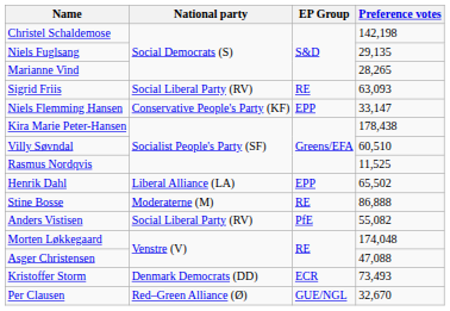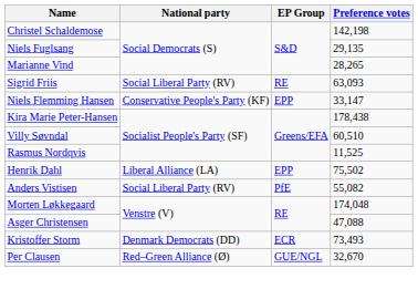 <table class="sortable wikitable">
 <tr>
 <th>Name</th>
 <th>National party</th>
 <th>EP Group</th>
 <th><a href='#'>Preference votes</a></th>
 </tr>
 <tr>
 <td><a href='#'>Christel Schaldemose</a></td>
 <td rowspan="3"> <a href='#'>Social Democrats</a> (S)</td>
 <td rowspan="3"> <a href='#'>S&D</a></td>
 <td>142,198</td>
 </tr>
 <tr>
 <td><a href='#'>Niels Fuglsang</a></td>
 <td>29,135</td>
 </tr>
 <tr>
 <td><a href='#'>Marianne Vind</a></td>
 <td>28,265</td>
 </tr>
 <tr>
 <td><a href='#'>Sigrid Friis</a></td>
 <td> <a href='#'>Social Liberal Party</a> (RV)</td>
 <td> <a href='#'>RE</a></td>
 <td>63,093</td>
 </tr>
 <tr>
 <td><a href='#'>Niels Flemming Hansen</a></td>
 <td> <a href='#'>Conservative People's Party</a> (KF)</td>
 <td> <a href='#'>EPP</a></td>
 <td>33,147</td>
 </tr>
 <tr>
 <td><a href='#'>Kira Marie Peter-Hansen</a></td>
 <td rowspan="3"> <a href='#'>Socialist People's Party</a> (SF)</td>
 <td rowspan="3"> <a href='#'>Greens/EFA</a></td>
 <td>178,438</td>
 </tr>
 <tr>
 <td><a href='#'>Villy Søvndal</a></td>
 <td>60,510</td>
 </tr>
 <tr>
 <td><a href='#'>Rasmus Nordqvis</a></td>
 <td>11,525</td>
 </tr>
 <tr>
 <td><a href='#'>Henrik Dahl</a></td>
 <td> <a href='#'>Liberal Alliance</a> (LA)</td>
 <td> <a href='#'>EPP</a></td>
-<td>65,502</td>
-</tr>
-<tr>
-<td><a href='#'>Stine Bosse</a></td>
-<td> <a href='#'>Moderaterne</a> (M)</td>
-<td> <a href='#'>RE</a></td>
-<td>86,888</td>
+<td>75,502</td>
 </tr>
 <tr>
 <td><a href='#'>Anders Vistisen</a></td>
 <td> <a href='#'>Social Liberal Party</a> (RV)</td>
 <td> <a href='#'>PfE</a></td>
 <td>55,082</td>
 </tr>
 <tr>
 <td><a href='#'>Morten Løkkegaard</a></td>
 <td rowspan="2"> <a href='#'>Venstre</a> (V)</td>
 <td rowspan="2"> <a href='#'>RE</a></td>
 <td>174,048</td>
 </tr>
 <tr>
 <td><a href='#'>Asger Christensen</a></td>
 <td>47,088</td>
 </tr>
 <tr>
 <td><a href='#'>Kristoffer Storm</a></td>
 <td> <a href='#'>Denmark Democrats</a> (DD)</td>
 <td> <a href='#'>ECR</a></td>
 <td>73,493</td>
 </tr>
 <tr>
 <td><a href='#'>Per Clausen</a></td>
 <td> <a href='#'>Red–Green Alliance</a> (Ø)</td>
 <td> <a href='#'>GUE/NGL</a></td>
 <td>32,670</td>
 </tr>
 </table>
